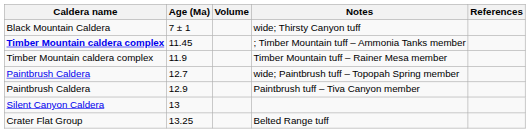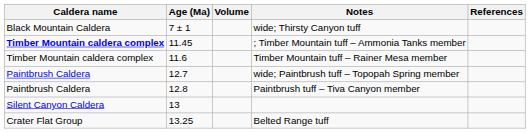 <table class="wikitable sortable">
 <tr>
 <th>Caldera name</th>
 <th>Age (Ma)</th>
 <th>Volume</th>
 <th>Notes</th>
 <th>References</th>
 </tr>
 <tr>
 <td>Black Mountain Caldera</td>
 <td>7 ± 1</td>
 <td></td>
 <td> wide; Thirsty Canyon tuff</td>
 <td></td>
 </tr>
 <tr>
 <td><strong><a href='#'>Timber Mountain caldera complex</a></strong></td>
 <td>11.45</td>
 <td></td>
 <td>; Timber Mountain tuff – Ammonia Tanks member</td>
 <td></td>
 </tr>
 <tr>
 <td>Timber Mountain caldera complex</td>
-<td>11.9</td>
+<td>11.6</td>
 <td></td>
 <td>Timber Mountain tuff – Rainer Mesa member</td>
 <td></td>
 </tr>
 <tr>
 <td><a href='#'>Paintbrush Caldera</a></td>
 <td>12.7</td>
 <td></td>
 <td> wide; Paintbrush tuff – Topopah Spring member</td>
 <td></td>
 </tr>
 <tr>
 <td>Paintbrush Caldera</td>
-<td>12.9</td>
+<td>12.8</td>
 <td></td>
 <td>Paintbrush tuff – Tiva Canyon member</td>
 <td></td>
 </tr>
 <tr>
 <td><a href='#'>Silent Canyon Caldera</a></td>
 <td>13</td>
 <td></td>
 <td></td>
 <td></td>
 </tr>
 <tr>
 <td>Crater Flat Group</td>
 <td>13.25</td>
 <td></td>
 <td>Belted Range tuff</td>
 <td></td>
 </tr>
 </table>
